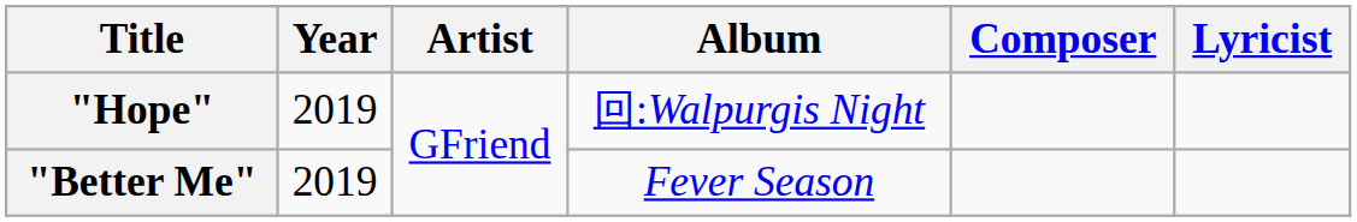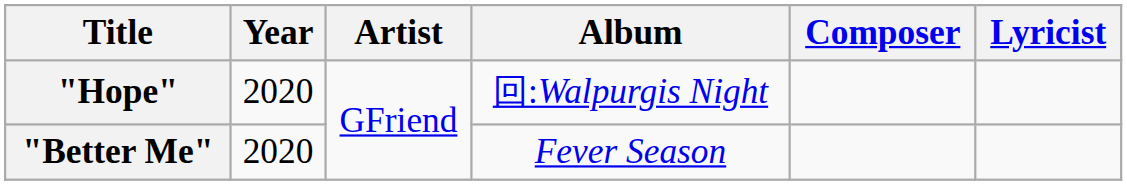 <table class="wikitable plainrowheaders" style="text-align:center; width:40%">
 <tr>
 <th scope="col">Title</th>
 <th scope="col">Year</th>
 <th scope="col">Artist</th>
 <th scope="col">Album</th>
 <th scope="col"><a href='#'>Composer</a></th>
 <th scope="col"><a href='#'>Lyricist</a></th>
 </tr>
 <tr>
 <th scope="row">"Hope"</th>
-<td>2019</td>
+<td>2020</td>
 <td rowspan="2"><a href='#'>GFriend</a></td>
 <td><a href='#'>回:<em>Walpurgis Night</em></a></td>
 <td></td>
 <td></td>
 </tr>
 <tr>
 <th scope="row">"Better Me"</th>
-<td>2019</td>
+<td>2020</td>
 <td><em><a href='#'>Fever Season</a></em></td>
 <td></td>
 <td></td>
 </tr>
 </table>
